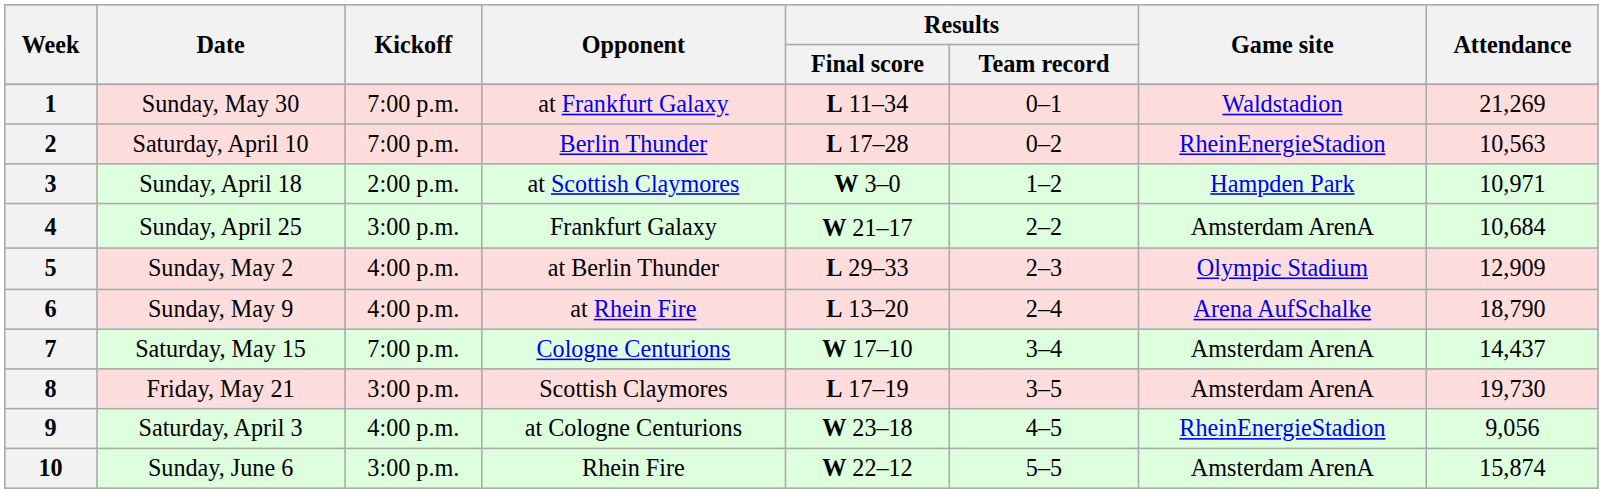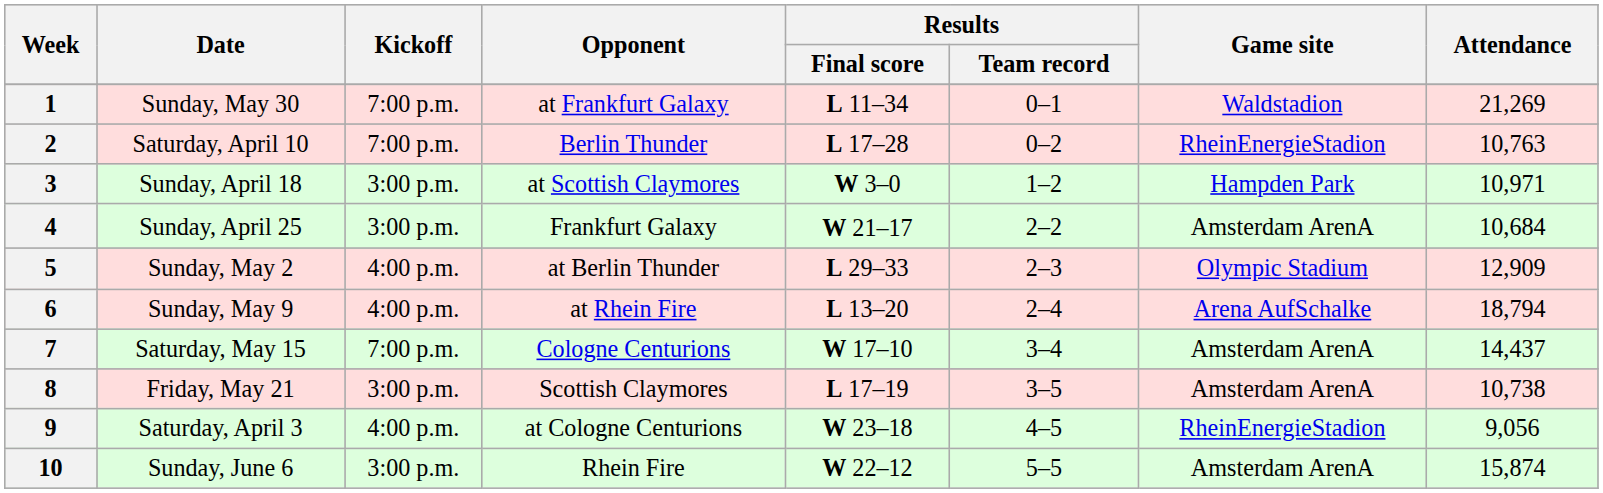 <table class="wikitable" style="font-size:95%; text-align:center; width:66em">
 <tr>
 <th rowspan="2">Week</th>
 <th rowspan="2">Date</th>
 <th rowspan="2">Kickoff </th>
 <th rowspan="2">Opponent</th>
 <th colspan="2">Results</th>
 <th rowspan="2">Game site</th>
 <th rowspan="2">Attendance</th>
 </tr>
 <tr>
 <th>Final score</th>
 <th>Team record</th>
 </tr>
 <tr>
 </tr>
 <tr bgcolor="#FFDDDD">
 <th>1</th>
 <td>Sunday, May 30</td>
 <td>7:00 p.m.</td>
 <td>at <a href='#'>Frankfurt Galaxy</a></td>
 <td><strong>L</strong> 11–34</td>
 <td>0–1</td>
 <td><a href='#'>Waldstadion</a></td>
 <td>21,269</td>
 </tr>
 <tr bgcolor="#FFDDDD">
 <th>2</th>
 <td>Saturday, April 10</td>
 <td>7:00 p.m.</td>
 <td><a href='#'>Berlin Thunder</a></td>
 <td><strong>L</strong> 17–28</td>
 <td>0–2</td>
 <td><a href='#'>RheinEnergieStadion</a></td>
-<td>10,563</td>
+<td>10,763</td>
 </tr>
 <tr bgcolor="#DDFFDD">
 <th>3</th>
 <td>Sunday, April 18</td>
-<td>2:00 p.m.</td>
+<td>3:00 p.m.</td>
 <td>at <a href='#'>Scottish Claymores</a></td>
 <td><strong>W</strong> 3–0</td>
 <td>1–2</td>
 <td><a href='#'>Hampden Park</a></td>
 <td>10,971</td>
 </tr>
 <tr bgcolor="#DDFFDD">
 <th>4</th>
 <td>Sunday, April 25</td>
 <td>3:00 p.m.</td>
 <td>Frankfurt Galaxy</td>
 <td><strong>W</strong> 21–17 <sup></sup></td>
 <td>2–2</td>
 <td>Amsterdam ArenA</td>
 <td>10,684</td>
 </tr>
 <tr bgcolor="#FFDDDD">
 <th>5</th>
 <td>Sunday, May 2</td>
 <td>4:00 p.m.</td>
 <td>at Berlin Thunder</td>
 <td><strong>L</strong> 29–33</td>
 <td>2–3</td>
 <td><a href='#'>Olympic Stadium</a></td>
 <td>12,909</td>
 </tr>
 <tr bgcolor="#FFDDDD">
 <th>6</th>
 <td>Sunday, May 9</td>
 <td>4:00 p.m.</td>
 <td>at <a href='#'>Rhein Fire</a></td>
 <td><strong>L</strong> 13–20</td>
 <td>2–4</td>
 <td><a href='#'>Arena AufSchalke</a></td>
-<td>18,790</td>
+<td>18,794</td>
 </tr>
 <tr bgcolor="#DDFFDD">
 <th>7</th>
 <td>Saturday, May 15</td>
 <td>7:00 p.m.</td>
 <td><a href='#'>Cologne Centurions</a></td>
 <td><strong>W</strong> 17–10</td>
 <td>3–4</td>
 <td>Amsterdam ArenA</td>
 <td>14,437</td>
 </tr>
 <tr bgcolor="#FFDDDD">
 <th>8</th>
 <td>Friday, May 21</td>
 <td>3:00 p.m.</td>
 <td>Scottish Claymores</td>
 <td><strong>L</strong> 17–19</td>
 <td>3–5</td>
 <td>Amsterdam ArenA</td>
-<td>19,730</td>
+<td>10,738</td>
 </tr>
 <tr bgcolor="#DDFFDD">
 <th>9</th>
 <td>Saturday, April 3</td>
 <td>4:00 p.m.</td>
 <td>at Cologne Centurions</td>
 <td><strong>W</strong> 23–18</td>
 <td>4–5</td>
 <td><a href='#'>RheinEnergieStadion</a></td>
 <td>9,056</td>
 </tr>
 <tr bgcolor="#DDFFDD">
 <th>10</th>
 <td>Sunday, June 6</td>
 <td>3:00 p.m.</td>
 <td>Rhein Fire</td>
 <td><strong>W</strong> 22–12</td>
 <td>5–5</td>
 <td>Amsterdam ArenA</td>
 <td>15,874</td>
 </tr>
 </table>
